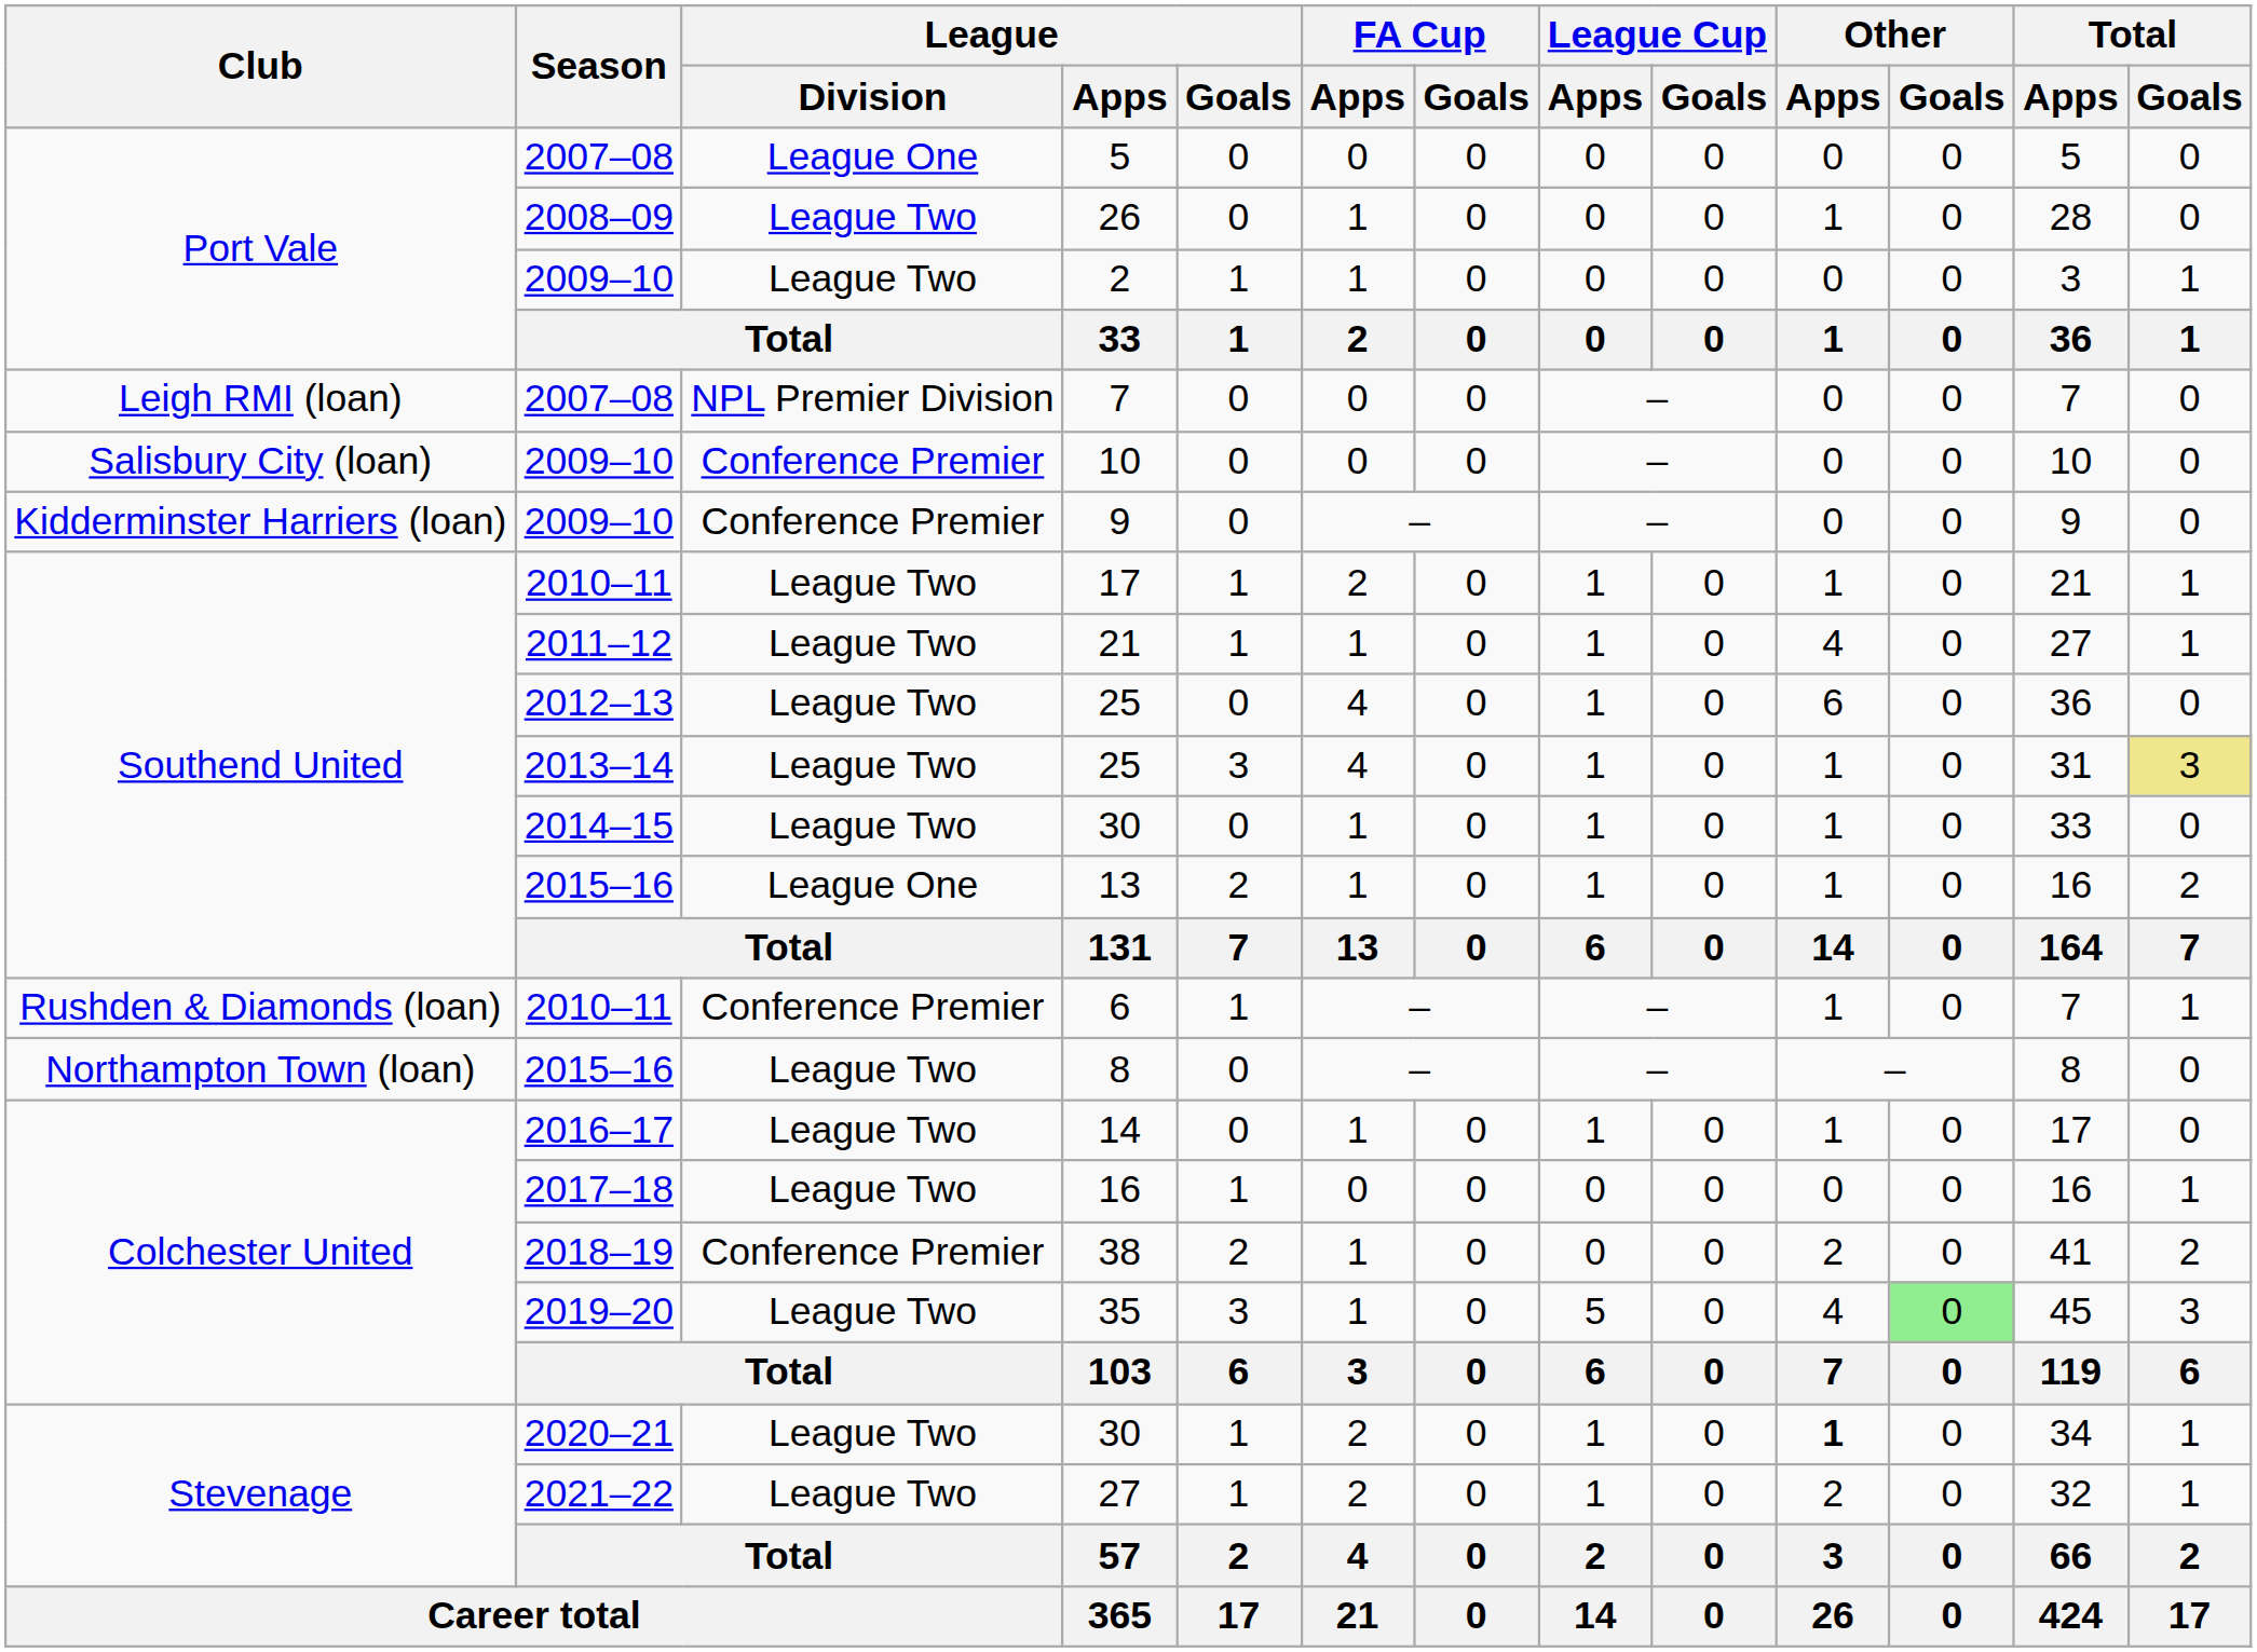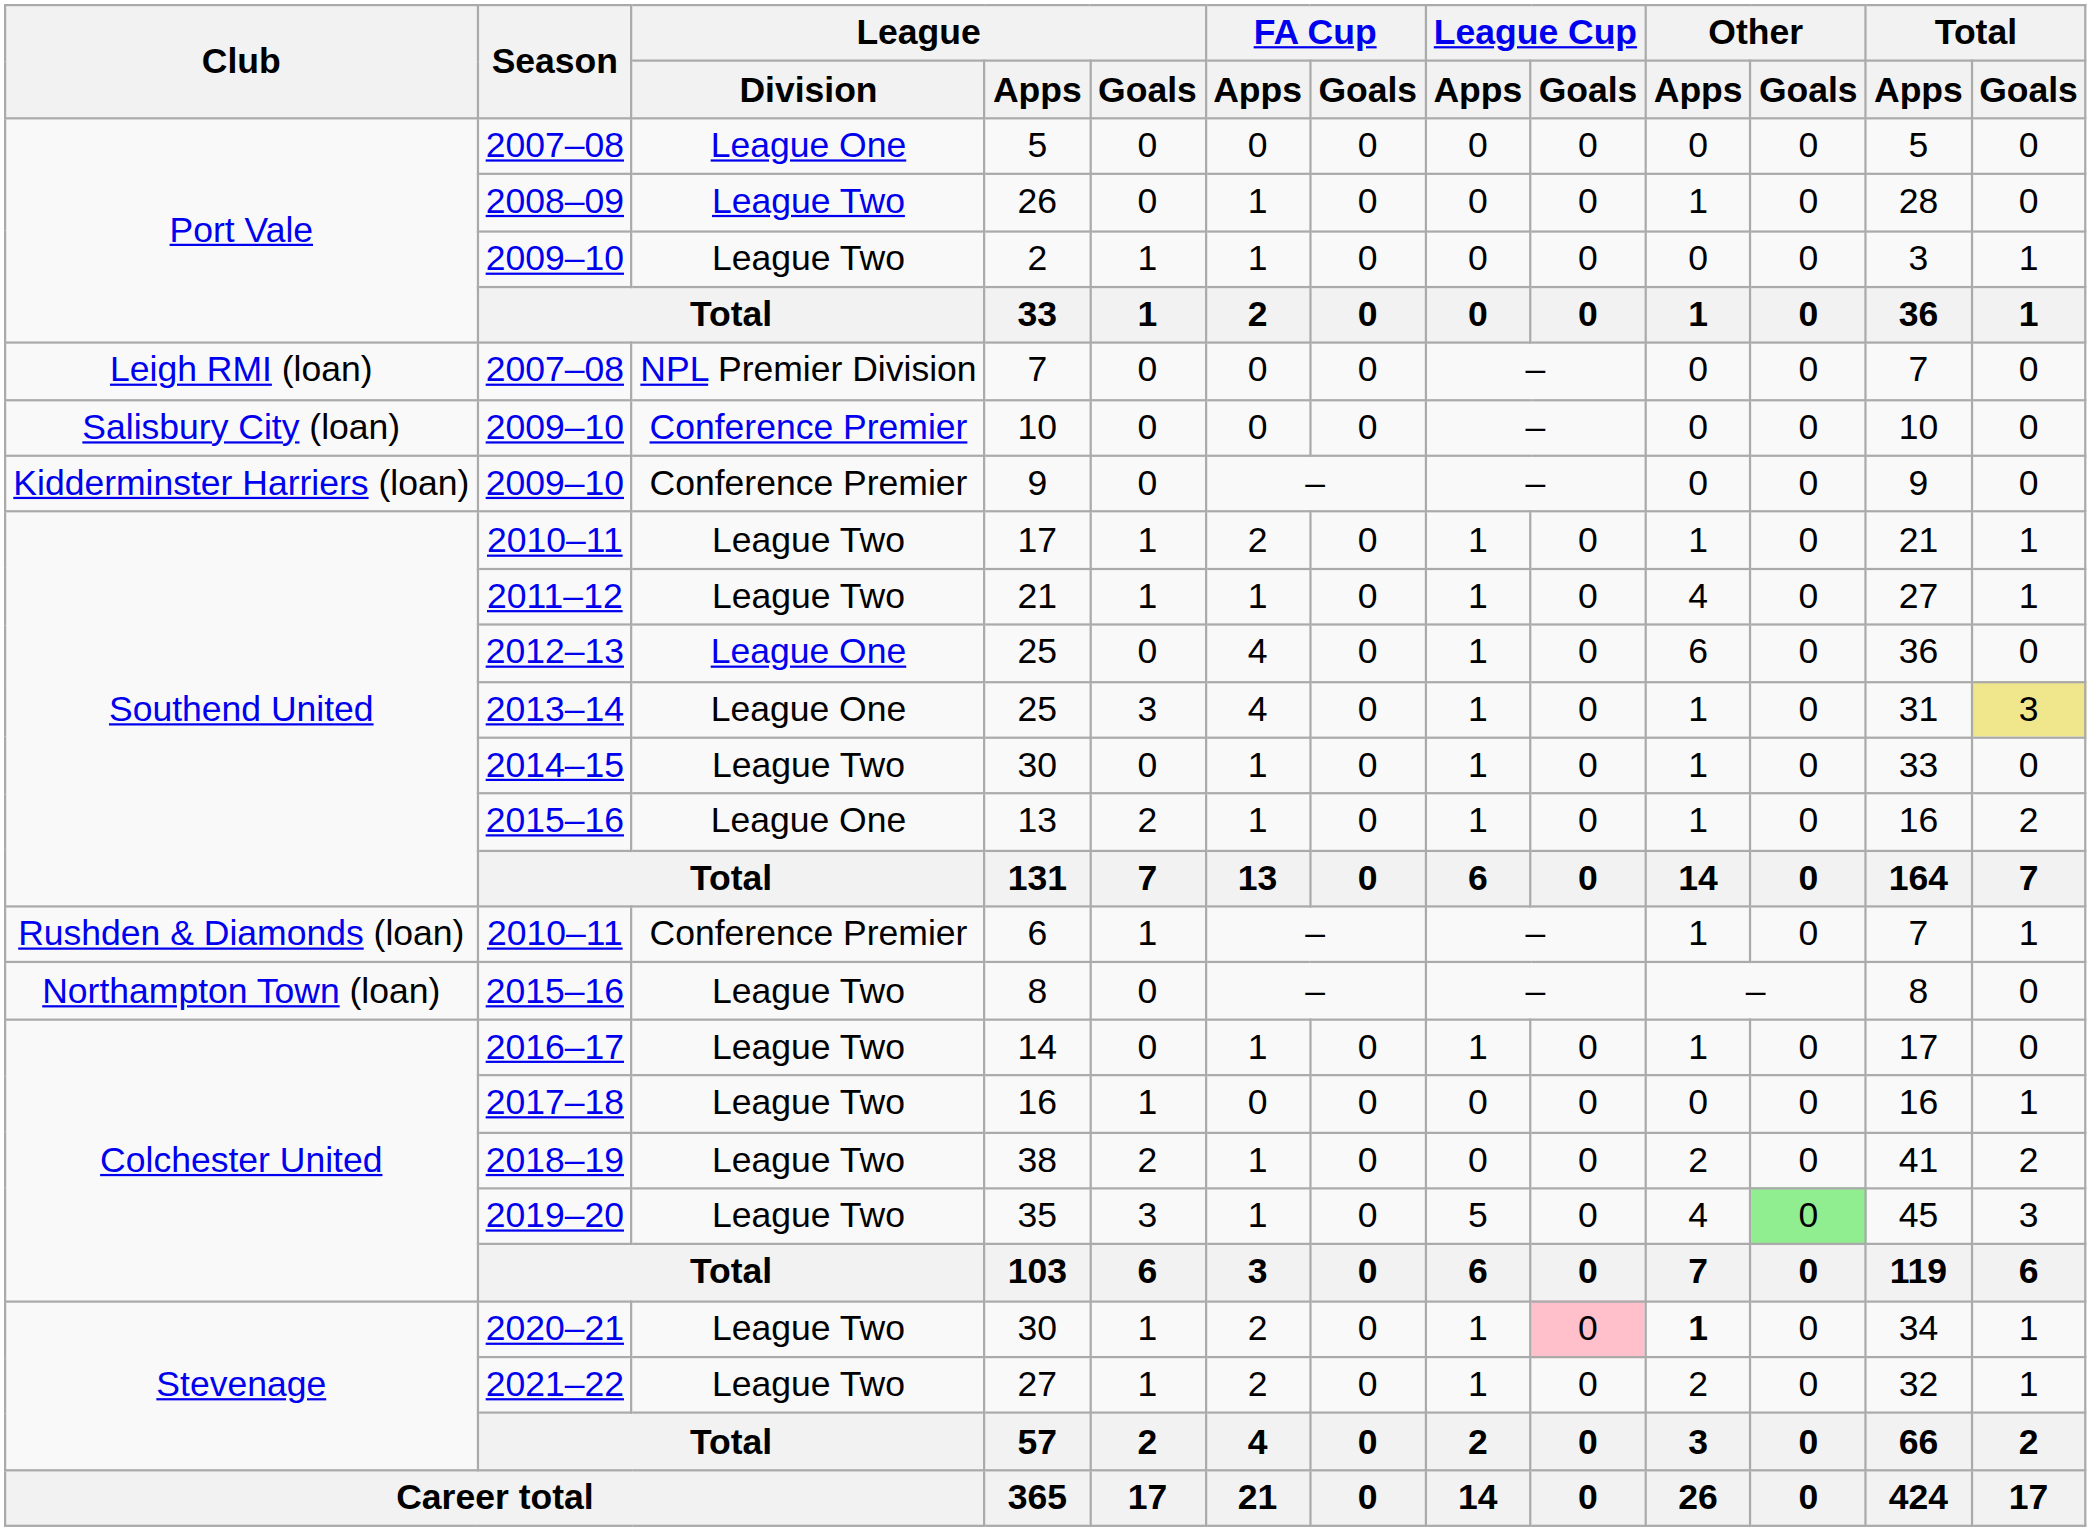 <table class=wikitable style="text-align: center;">
 <tr>
 <th rowspan=2>Club</th>
 <th rowspan=2>Season</th>
 <th colspan=3>League</th>
 <th colspan=2><a href='#'>FA Cup</a></th>
 <th colspan=2><a href='#'>League Cup</a></th>
 <th colspan=2>Other</th>
 <th colspan=2>Total</th>
 </tr>
 <tr>
 <th>Division</th>
 <th>Apps</th>
 <th>Goals</th>
 <th>Apps</th>
 <th>Goals</th>
 <th>Apps</th>
 <th>Goals</th>
 <th>Apps</th>
 <th>Goals</th>
 <th>Apps</th>
 <th>Goals</th>
 </tr>
 <tr>
 <td rowspan=4><a href='#'>Port Vale</a></td>
 <td><a href='#'>2007–08</a></td>
 <td><a href='#'>League One</a></td>
 <td>5</td>
 <td>0</td>
 <td>0</td>
 <td>0</td>
 <td>0</td>
 <td>0</td>
 <td>0</td>
 <td>0</td>
 <td>5</td>
 <td>0</td>
 </tr>
 <tr>
 <td><a href='#'>2008–09</a></td>
 <td><a href='#'>League Two</a></td>
 <td>26</td>
 <td>0</td>
 <td>1</td>
 <td>0</td>
 <td>0</td>
 <td>0</td>
 <td>1</td>
 <td>0</td>
 <td>28</td>
 <td>0</td>
 </tr>
 <tr>
 <td><a href='#'>2009–10</a></td>
 <td>League Two</td>
 <td>2</td>
 <td>1</td>
 <td>1</td>
 <td>0</td>
 <td>0</td>
 <td>0</td>
 <td>0</td>
 <td>0</td>
 <td>3</td>
 <td>1</td>
 </tr>
 <tr>
 <th colspan=2>Total</th>
 <th>33</th>
 <th>1</th>
 <th>2</th>
 <th>0</th>
 <th>0</th>
 <th>0</th>
 <th>1</th>
 <th>0</th>
 <th>36</th>
 <th>1</th>
 </tr>
 <tr>
 <td><a href='#'>Leigh RMI</a> (loan)</td>
 <td><a href='#'>2007–08</a></td>
 <td><a href='#'>NPL</a> Premier Division</td>
 <td>7</td>
 <td>0</td>
 <td>0</td>
 <td>0</td>
 <td colspan="2">–</td>
 <td>0</td>
 <td>0</td>
 <td>7</td>
 <td>0</td>
 </tr>
 <tr>
 <td><a href='#'>Salisbury City</a> (loan)</td>
 <td><a href='#'>2009–10</a></td>
 <td><a href='#'>Conference Premier</a></td>
 <td>10</td>
 <td>0</td>
 <td>0</td>
 <td>0</td>
 <td colspan="2">–</td>
 <td>0</td>
 <td>0</td>
 <td>10</td>
 <td>0</td>
 </tr>
 <tr>
 <td><a href='#'>Kidderminster Harriers</a> (loan)</td>
 <td><a href='#'>2009–10</a></td>
 <td>Conference Premier</td>
 <td>9</td>
 <td>0</td>
 <td colspan="2">–</td>
 <td colspan="2">–</td>
 <td>0</td>
 <td>0</td>
 <td>9</td>
 <td>0</td>
 </tr>
 <tr>
 <td rowspan="7"><a href='#'>Southend United</a></td>
 <td><a href='#'>2010–11</a></td>
 <td>League Two</td>
 <td>17</td>
 <td>1</td>
 <td>2</td>
 <td>0</td>
 <td>1</td>
 <td>0</td>
 <td>1</td>
 <td>0</td>
 <td>21</td>
 <td>1</td>
 </tr>
 <tr>
 <td><a href='#'>2011–12</a></td>
 <td>League Two</td>
 <td>21</td>
 <td>1</td>
 <td>1</td>
 <td>0</td>
 <td>1</td>
 <td>0</td>
 <td>4</td>
 <td>0</td>
 <td>27</td>
 <td>1</td>
 </tr>
 <tr>
 <td><a href='#'>2012–13</a></td>
-<td>League Two</td>
+<td><a href='#'>League One</a></td>
 <td>25</td>
 <td>0</td>
 <td>4</td>
 <td>0</td>
 <td>1</td>
 <td>0</td>
 <td>6</td>
 <td>0</td>
 <td>36</td>
 <td>0</td>
 </tr>
 <tr>
 <td><a href='#'>2013–14</a></td>
-<td>League Two</td>
+<td>League One</td>
 <td>25</td>
 <td>3</td>
 <td>4</td>
 <td>0</td>
 <td>1</td>
 <td>0</td>
 <td>1</td>
 <td>0</td>
 <td>31</td>
 <td style="background: khaki;">3</td>
 </tr>
 <tr>
 <td><a href='#'>2014–15</a></td>
 <td>League Two</td>
 <td>30</td>
 <td>0</td>
 <td>1</td>
 <td>0</td>
 <td>1</td>
 <td>0</td>
 <td>1</td>
 <td>0</td>
 <td>33</td>
 <td>0</td>
 </tr>
 <tr>
 <td><a href='#'>2015–16</a></td>
 <td>League One</td>
 <td>13</td>
 <td>2</td>
 <td>1</td>
 <td>0</td>
 <td>1</td>
 <td>0</td>
 <td>1</td>
 <td>0</td>
 <td>16</td>
 <td>2</td>
 </tr>
 <tr>
 <th colspan=2>Total</th>
 <th>131</th>
 <th>7</th>
 <th>13</th>
 <th>0</th>
 <th>6</th>
 <th>0</th>
 <th>14</th>
 <th>0</th>
 <th>164</th>
 <th>7</th>
 </tr>
 <tr>
 <td><a href='#'>Rushden & Diamonds</a> (loan)</td>
 <td><a href='#'>2010–11</a></td>
 <td>Conference Premier</td>
 <td>6</td>
 <td>1</td>
 <td colspan="2">–</td>
 <td colspan="2">–</td>
 <td>1</td>
 <td>0</td>
 <td>7</td>
 <td>1</td>
 </tr>
 <tr>
 <td><a href='#'>Northampton Town</a> (loan)</td>
 <td><a href='#'>2015–16</a></td>
 <td>League Two</td>
 <td>8</td>
 <td>0</td>
 <td colspan="2">–</td>
 <td colspan="2">–</td>
 <td colspan="2">–</td>
 <td>8</td>
 <td>0</td>
 </tr>
 <tr>
 <td rowspan="5"><a href='#'>Colchester United</a></td>
 <td><a href='#'>2016–17</a></td>
 <td>League Two</td>
 <td>14</td>
 <td>0</td>
 <td>1</td>
 <td>0</td>
 <td>1</td>
 <td>0</td>
 <td>1</td>
 <td>0</td>
 <td>17</td>
 <td>0</td>
 </tr>
 <tr>
 <td><a href='#'>2017–18</a></td>
 <td>League Two</td>
 <td>16</td>
 <td>1</td>
 <td>0</td>
 <td>0</td>
 <td>0</td>
 <td>0</td>
 <td>0</td>
 <td>0</td>
 <td>16</td>
 <td>1</td>
 </tr>
 <tr>
 <td><a href='#'>2018–19</a></td>
-<td>Conference Premier</td>
+<td>League Two</td>
 <td>38</td>
 <td>2</td>
 <td>1</td>
 <td>0</td>
 <td>0</td>
 <td>0</td>
 <td>2</td>
 <td>0</td>
 <td>41</td>
 <td>2</td>
 </tr>
 <tr>
 <td><a href='#'>2019–20</a></td>
 <td>League Two</td>
 <td>35</td>
 <td>3</td>
 <td>1</td>
 <td>0</td>
 <td>5</td>
 <td>0</td>
 <td>4</td>
 <td style="background: lightgreen;">0</td>
 <td>45</td>
 <td>3</td>
 </tr>
 <tr>
 <th colspan=2>Total</th>
 <th>103</th>
 <th>6</th>
 <th>3</th>
 <th>0</th>
 <th>6</th>
 <th>0</th>
 <th>7</th>
 <th>0</th>
 <th>119</th>
 <th>6</th>
 </tr>
 <tr>
 <td rowspan="3"><a href='#'>Stevenage</a></td>
 <td><a href='#'>2020–21</a></td>
 <td>League Two</td>
 <td>30</td>
 <td>1</td>
 <td>2</td>
 <td>0</td>
 <td>1</td>
-<td>0</td>
+<td style="background: pink;">0</td>
 <td><strong>1</strong></td>
 <td>0</td>
 <td>34</td>
 <td>1</td>
 </tr>
 <tr>
 <td><a href='#'>2021–22</a></td>
 <td>League Two</td>
 <td>27</td>
 <td>1</td>
 <td>2</td>
 <td>0</td>
 <td>1</td>
 <td>0</td>
 <td>2</td>
 <td>0</td>
 <td>32</td>
 <td>1</td>
 </tr>
 <tr>
 <th colspan=2>Total</th>
 <th>57</th>
 <th>2</th>
 <th>4</th>
 <th>0</th>
 <th>2</th>
 <th>0</th>
 <th>3</th>
 <th>0</th>
 <th>66</th>
 <th>2</th>
 </tr>
 <tr>
 <th colspan=3>Career total</th>
 <th>365</th>
 <th>17</th>
 <th>21</th>
 <th>0</th>
 <th>14</th>
 <th>0</th>
 <th>26</th>
 <th>0</th>
 <th>424</th>
 <th>17</th>
 </tr>
 </table>
